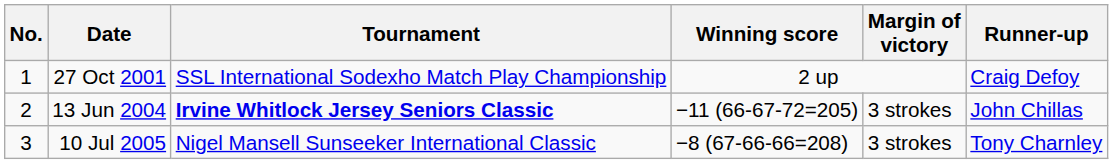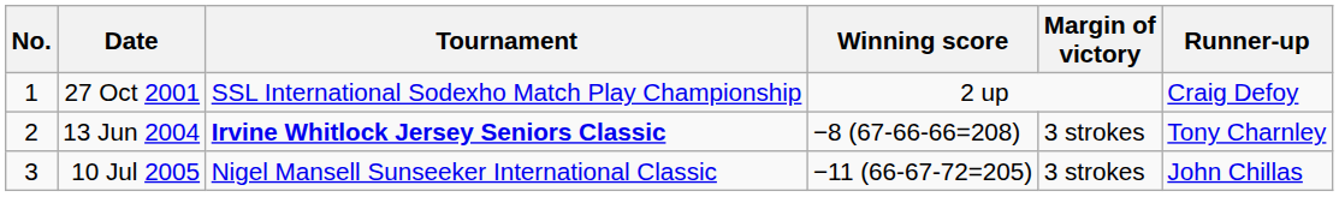 <table class="wikitable" style="font-size:95%;">
 <tr>
 <th>No.</th>
 <th>Date</th>
 <th>Tournament</th>
 <th>Winning score</th>
 <th>Margin of<br>victory</th>
 <th>Runner-up</th>
 </tr>
 <tr>
 <td align=center>1</td>
 <td align=right>27 Oct <a href='#'>2001</a></td>
 <td><a href='#'>SSL International Sodexho Match Play Championship</a></td>
 <td colspan=2 align=center>2 up</td>
 <td> <a href='#'>Craig Defoy</a></td>
 </tr>
 <tr>
 <td align=center>2</td>
 <td align=right>13 Jun <a href='#'>2004</a></td>
 <td><strong><a href='#'>Irvine Whitlock Jersey Seniors Classic</a></strong></td>
-<td>−11 (66-67-72=205)</td>
+<td>−8 (67-66-66=208)</td>
 <td>3 strokes</td>
-<td> <a href='#'>John Chillas</a></td>
+<td> <a href='#'>Tony Charnley</a></td>
 </tr>
 <tr>
 <td align=center>3</td>
 <td align=right>10 Jul <a href='#'>2005</a></td>
 <td><a href='#'>Nigel Mansell Sunseeker International Classic</a></td>
-<td>−8 (67-66-66=208)</td>
+<td>−11 (66-67-72=205)</td>
 <td>3 strokes</td>
-<td> <a href='#'>Tony Charnley</a></td>
+<td> <a href='#'>John Chillas</a></td>
 </tr>
 </table>
